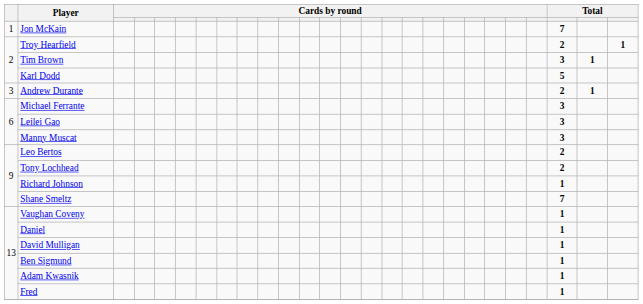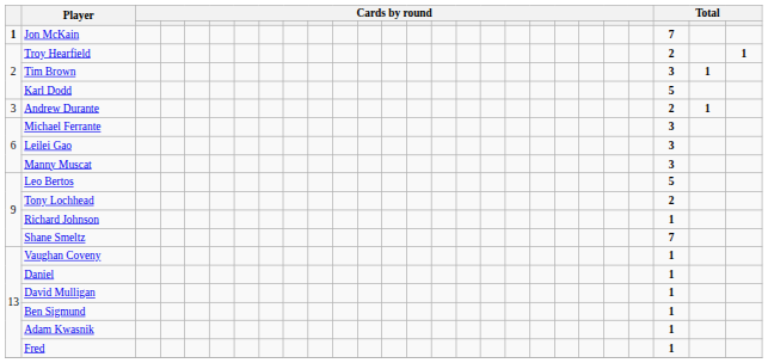 <table class="wikitable" style="text-align:center; line-height: 90%; font-size:90%;">
 <tr>
 <th rowspan="2"></th>
 <th rowspan="2" width=140>Player</th>
 <th colspan="21">Cards by round</th>
 <th colspan="3">Total</th>
 </tr>
 <tr>
 <th width=25></th>
 <th width=25></th>
 <th width=25></th>
 <th width=25></th>
 <th width=25></th>
 <th width=25></th>
 <th width=25></th>
 <th width=25></th>
 <th width=25></th>
 <th width=25></th>
 <th width=25></th>
 <th width=25></th>
 <th width=25></th>
 <th width=25></th>
 <th width=25></th>
 <th width=25></th>
 <th width=25></th>
 <th width=25></th>
 <th width=25></th>
 <th width=25></th>
 <th width=25></th>
 <th width=40></th>
 <th width=40></th>
 <th width=40></th>
 </tr>
 <tr>
-<td>1</td>
+<td><strong>1</strong></td>
 <td align=left height=17> <a href='#'>Jon McKain</a></td>
 <td></td>
 <td></td>
 <td></td>
 <td></td>
 <td></td>
 <td></td>
 <td></td>
 <td></td>
 <td></td>
 <td></td>
 <td></td>
 <td></td>
 <td></td>
 <td></td>
 <td></td>
 <td></td>
 <td></td>
 <td></td>
 <td></td>
 <td></td>
 <td></td>
 <td><strong>7</strong></td>
 <td></td>
 <td></td>
 </tr>
 <tr>
 <td rowspan=3>2</td>
 <td align=left height=17> <a href='#'>Troy Hearfield</a></td>
 <td></td>
 <td></td>
 <td></td>
 <td></td>
 <td></td>
 <td></td>
 <td></td>
 <td></td>
 <td></td>
 <td></td>
 <td></td>
 <td></td>
 <td></td>
 <td></td>
 <td></td>
 <td></td>
 <td></td>
 <td></td>
 <td></td>
 <td></td>
 <td></td>
 <td><strong>2</strong></td>
 <td></td>
 <td><strong>1</strong></td>
 </tr>
 <tr>
 <td align=left height=17> <a href='#'>Tim Brown</a></td>
 <td></td>
 <td></td>
 <td></td>
 <td></td>
 <td></td>
 <td></td>
 <td></td>
 <td></td>
 <td></td>
 <td></td>
 <td></td>
 <td></td>
 <td></td>
 <td></td>
 <td></td>
 <td></td>
 <td></td>
 <td></td>
 <td></td>
 <td></td>
 <td></td>
 <td><strong>3</strong></td>
 <td><strong>1</strong></td>
 <td></td>
 </tr>
 <tr>
 <td align=left height=17> <a href='#'>Karl Dodd</a></td>
 <td></td>
 <td></td>
 <td></td>
 <td></td>
 <td></td>
 <td></td>
 <td></td>
 <td></td>
 <td></td>
 <td></td>
 <td></td>
 <td></td>
 <td></td>
 <td></td>
 <td></td>
 <td></td>
 <td></td>
 <td></td>
 <td></td>
 <td></td>
 <td></td>
 <td><strong>5</strong></td>
 <td></td>
 <td></td>
 </tr>
 <tr>
 <td>3</td>
 <td align=left height=17> <a href='#'>Andrew Durante</a></td>
 <td></td>
 <td></td>
 <td></td>
 <td></td>
 <td></td>
 <td></td>
 <td></td>
 <td></td>
 <td></td>
 <td></td>
 <td></td>
 <td></td>
 <td></td>
 <td></td>
 <td></td>
 <td></td>
 <td></td>
 <td></td>
 <td></td>
 <td></td>
 <td></td>
 <td><strong>2</strong></td>
 <td><strong>1</strong></td>
 <td></td>
 </tr>
 <tr>
 <td rowspan=3>6</td>
 <td align=left height=17> <a href='#'>Michael Ferrante</a></td>
 <td></td>
 <td></td>
 <td></td>
 <td></td>
 <td></td>
 <td></td>
 <td></td>
 <td></td>
 <td></td>
 <td></td>
 <td></td>
 <td></td>
 <td></td>
 <td></td>
 <td></td>
 <td></td>
 <td></td>
 <td></td>
 <td></td>
 <td></td>
 <td></td>
 <td><strong>3</strong></td>
 <td></td>
 <td></td>
 </tr>
 <tr>
 <td align=left height=17> <a href='#'>Leilei Gao</a></td>
 <td></td>
 <td></td>
 <td></td>
 <td></td>
 <td></td>
 <td></td>
 <td></td>
 <td></td>
 <td></td>
 <td></td>
 <td></td>
 <td></td>
 <td></td>
 <td></td>
 <td></td>
 <td></td>
 <td></td>
 <td></td>
 <td></td>
 <td></td>
 <td></td>
 <td><strong>3</strong></td>
 <td></td>
 <td></td>
 </tr>
 <tr>
 <td align=left height=17> <a href='#'>Manny Muscat</a></td>
 <td></td>
 <td></td>
 <td></td>
 <td></td>
 <td></td>
 <td></td>
 <td></td>
 <td></td>
 <td></td>
 <td></td>
 <td></td>
 <td></td>
 <td></td>
 <td></td>
 <td></td>
 <td></td>
 <td></td>
 <td></td>
 <td></td>
 <td></td>
 <td></td>
 <td><strong>3</strong></td>
 <td></td>
 <td></td>
 </tr>
 <tr>
 <td rowspan=4>9</td>
 <td align=left height=17> <a href='#'>Leo Bertos</a></td>
 <td></td>
 <td></td>
 <td></td>
 <td></td>
 <td></td>
 <td></td>
 <td></td>
 <td></td>
 <td></td>
 <td></td>
 <td></td>
 <td></td>
 <td></td>
 <td></td>
 <td></td>
 <td></td>
 <td></td>
 <td></td>
 <td></td>
 <td></td>
 <td></td>
-<td><strong>2</strong></td>
+<td><strong>5</strong></td>
 <td></td>
 <td></td>
 </tr>
 <tr>
 <td align=left height=17> <a href='#'>Tony Lochhead</a></td>
 <td></td>
 <td></td>
 <td></td>
 <td></td>
 <td></td>
 <td></td>
 <td></td>
 <td></td>
 <td></td>
 <td></td>
 <td></td>
 <td></td>
 <td></td>
 <td></td>
 <td></td>
 <td></td>
 <td></td>
 <td></td>
 <td></td>
 <td></td>
 <td></td>
 <td><strong>2</strong></td>
 <td></td>
 <td></td>
 </tr>
 <tr>
 <td align=left height=17> <a href='#'>Richard Johnson</a></td>
 <td></td>
 <td></td>
 <td></td>
 <td></td>
 <td></td>
 <td></td>
 <td></td>
 <td></td>
 <td></td>
 <td></td>
 <td></td>
 <td></td>
 <td></td>
 <td></td>
 <td></td>
 <td></td>
 <td></td>
 <td></td>
 <td></td>
 <td></td>
 <td></td>
 <td><strong>1</strong></td>
 <td></td>
 <td></td>
 </tr>
 <tr>
 <td align=left height=17> <a href='#'>Shane Smeltz</a></td>
 <td></td>
 <td></td>
 <td></td>
 <td></td>
 <td></td>
 <td></td>
 <td></td>
 <td></td>
 <td></td>
 <td></td>
 <td></td>
 <td></td>
 <td></td>
 <td></td>
 <td></td>
 <td></td>
 <td></td>
 <td></td>
 <td></td>
 <td></td>
 <td></td>
 <td><strong>7</strong></td>
 <td></td>
 <td></td>
 </tr>
 <tr>
 <td rowspan=6>13</td>
 <td align=left height=17> <a href='#'>Vaughan Coveny</a></td>
 <td></td>
 <td></td>
 <td></td>
 <td></td>
 <td></td>
 <td></td>
 <td></td>
 <td></td>
 <td></td>
 <td></td>
 <td></td>
 <td></td>
 <td></td>
 <td></td>
 <td></td>
 <td></td>
 <td></td>
 <td></td>
 <td></td>
 <td></td>
 <td></td>
 <td><strong>1</strong></td>
 <td></td>
 <td></td>
 </tr>
 <tr>
 <td align=left height=17> <a href='#'>Daniel</a></td>
 <td></td>
 <td></td>
 <td></td>
 <td></td>
 <td></td>
 <td></td>
 <td></td>
 <td></td>
 <td></td>
 <td></td>
 <td></td>
 <td></td>
 <td></td>
 <td></td>
 <td></td>
 <td></td>
 <td></td>
 <td></td>
 <td></td>
 <td></td>
 <td></td>
 <td><strong>1</strong></td>
 <td></td>
 <td></td>
 </tr>
 <tr>
 <td align=left height=17> <a href='#'>David Mulligan</a></td>
 <td></td>
 <td></td>
 <td></td>
 <td></td>
 <td></td>
 <td></td>
 <td></td>
 <td></td>
 <td></td>
 <td></td>
 <td></td>
 <td></td>
 <td></td>
 <td></td>
 <td></td>
 <td></td>
 <td></td>
 <td></td>
 <td></td>
 <td></td>
 <td></td>
 <td><strong>1</strong></td>
 <td></td>
 <td></td>
 </tr>
 <tr>
 <td align=left height=17> <a href='#'>Ben Sigmund</a></td>
 <td></td>
 <td></td>
 <td></td>
 <td></td>
 <td></td>
 <td></td>
 <td></td>
 <td></td>
 <td></td>
 <td></td>
 <td></td>
 <td></td>
 <td></td>
 <td></td>
 <td></td>
 <td></td>
 <td></td>
 <td></td>
 <td></td>
 <td></td>
 <td></td>
 <td><strong>1</strong></td>
 <td></td>
 <td></td>
 </tr>
 <tr>
 <td align=left height=17> <a href='#'>Adam Kwasnik</a></td>
 <td></td>
 <td></td>
 <td></td>
 <td></td>
 <td></td>
 <td></td>
 <td></td>
 <td></td>
 <td></td>
 <td></td>
 <td></td>
 <td></td>
 <td></td>
 <td></td>
 <td></td>
 <td></td>
 <td></td>
 <td></td>
 <td></td>
 <td></td>
 <td></td>
 <td><strong>1</strong></td>
 <td></td>
 <td></td>
 </tr>
 <tr>
 <td align=left height=17> <a href='#'>Fred</a></td>
 <td></td>
 <td></td>
 <td></td>
 <td></td>
 <td></td>
 <td></td>
 <td></td>
 <td></td>
 <td></td>
 <td></td>
 <td></td>
 <td></td>
 <td></td>
 <td></td>
 <td></td>
 <td></td>
 <td></td>
 <td></td>
 <td></td>
 <td></td>
 <td></td>
 <td><strong>1</strong></td>
 <td></td>
 <td></td>
 </tr>
 <tr>
 </tr>
 </table>
